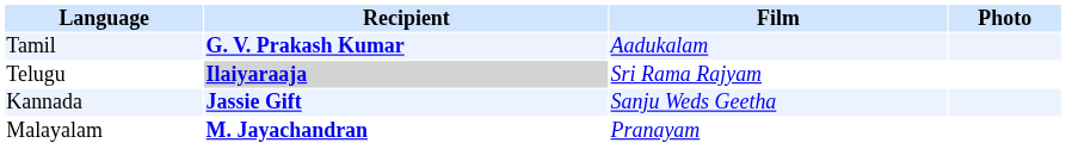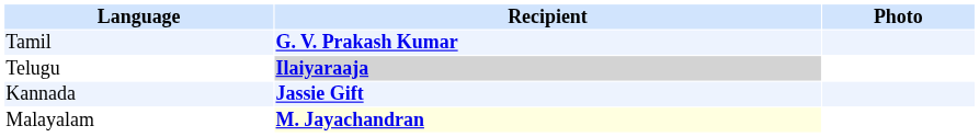 <table cellspacing="1" cellpadding="1" border="0" style="width:50%;">
 <tr style="background:#d1e4fd;">
 <th>Language</th>
 <th>Recipient</th>
-<th>Film</th>
 <th>Photo</th>
 </tr>
 <tr style="background:#edf3fe;">
 <td>Tamil</td>
 <td><strong><a href='#'>G. V. Prakash Kumar</a></strong></td>
-<td><em><a href='#'>Aadukalam</a></em></td>
 <td></td>
 </tr>
 <tr>
 <td>Telugu</td>
 <td style="background: lightgrey;"><strong><a href='#'>Ilaiyaraaja</a></strong></td>
-<td><em><a href='#'>Sri Rama Rajyam</a></em></td>
 <td></td>
 </tr>
 <tr style="background:#edf3fe;">
 <td>Kannada</td>
 <td><strong><a href='#'>Jassie Gift</a></strong></td>
-<td><em><a href='#'>Sanju Weds Geetha</a></em></td>
 <td></td>
 </tr>
 <tr>
 <td>Malayalam</td>
-<td><strong><a href='#'>M. Jayachandran</a></strong></td>
-<td><em><a href='#'>Pranayam</a></em></td>
+<td style="background: lightyellow;"><strong><a href='#'>M. Jayachandran</a></strong></td>
 <td></td>
 </tr>
 </table>
